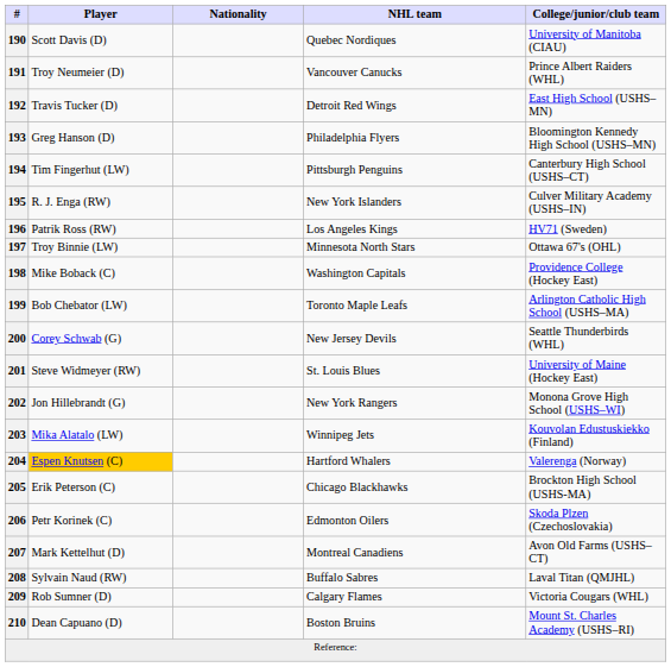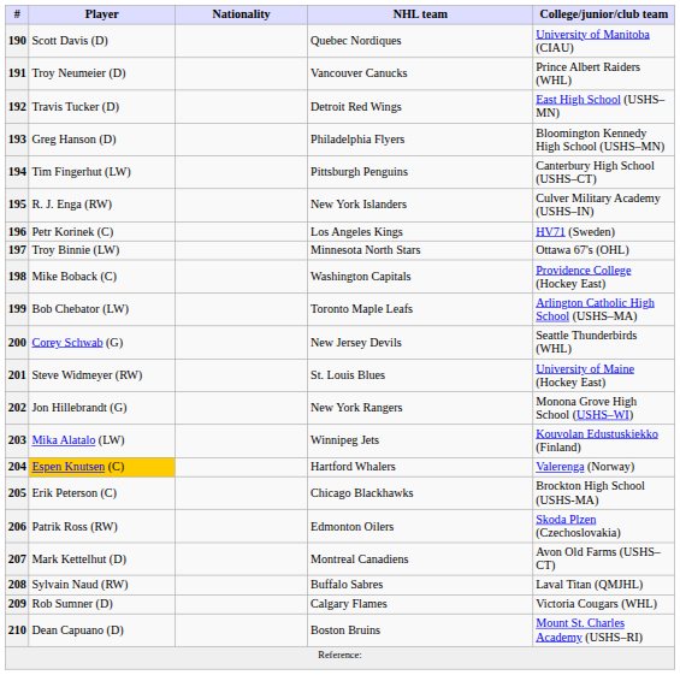 <table class="wikitable" style="width: 100%">
 <tr>
 <th style="background:#ddf; width:2.75%;">#</th>
 <th style="background:#ddf; width:22.0%;">Player</th>
 <th style="background:#ddf; width:20.0%;">Nationality</th>
 <th style="background:#ddf; width:34.0%;">NHL team</th>
 <th style="background:#ddf; width:100.0%;">College/junior/club team</th>
 </tr>
 <tr>
 <th>190</th>
 <td>Scott Davis (D)</td>
 <td></td>
 <td>Quebec Nordiques</td>
 <td><a href='#'>University of Manitoba</a> (CIAU)</td>
 </tr>
 <tr>
 <th>191</th>
 <td>Troy Neumeier (D)</td>
 <td></td>
 <td>Vancouver Canucks</td>
 <td>Prince Albert Raiders (WHL)</td>
 </tr>
 <tr>
 <th>192</th>
 <td>Travis Tucker (D)</td>
 <td></td>
 <td>Detroit Red Wings</td>
 <td><a href='#'>East High School</a> (USHS–MN)</td>
 </tr>
 <tr>
 <th>193</th>
 <td>Greg Hanson (D)</td>
 <td></td>
 <td>Philadelphia Flyers</td>
 <td>Bloomington Kennedy High School (USHS–MN)</td>
 </tr>
 <tr>
 <th>194</th>
 <td>Tim Fingerhut (LW)</td>
 <td></td>
 <td>Pittsburgh Penguins</td>
 <td>Canterbury High School (USHS–CT)</td>
 </tr>
 <tr>
 <th>195</th>
 <td>R. J. Enga (RW)</td>
 <td></td>
 <td>New York Islanders</td>
 <td>Culver Military Academy (USHS–IN)</td>
 </tr>
 <tr>
 <th>196</th>
-<td>Patrik Ross (RW)</td>
+<td>Petr Korinek (C)</td>
 <td></td>
 <td>Los Angeles Kings</td>
 <td><a href='#'>HV71</a> (Sweden)</td>
 </tr>
 <tr>
 <th>197</th>
 <td>Troy Binnie (LW)</td>
 <td></td>
 <td>Minnesota North Stars</td>
 <td>Ottawa 67's (OHL)</td>
 </tr>
 <tr>
 <th>198</th>
 <td>Mike Boback (C)</td>
 <td></td>
 <td>Washington Capitals</td>
 <td><a href='#'>Providence College</a> (Hockey East)</td>
 </tr>
 <tr>
 <th>199</th>
 <td>Bob Chebator (LW)</td>
 <td></td>
 <td>Toronto Maple Leafs</td>
 <td><a href='#'>Arlington Catholic High School</a> (USHS–MA)</td>
 </tr>
 <tr>
 <th>200</th>
 <td><a href='#'>Corey Schwab</a> (G)</td>
 <td></td>
 <td>New Jersey Devils</td>
 <td>Seattle Thunderbirds (WHL)</td>
 </tr>
 <tr>
 <th>201</th>
 <td>Steve Widmeyer (RW)</td>
 <td></td>
 <td>St. Louis Blues</td>
 <td><a href='#'>University of Maine</a> (Hockey East)</td>
 </tr>
 <tr>
 <th>202</th>
 <td>Jon Hillebrandt (G)</td>
 <td></td>
 <td>New York Rangers</td>
 <td>Monona Grove High School (<a href='#'>USHS–WI</a>)</td>
 </tr>
 <tr>
 <th>203</th>
 <td><a href='#'>Mika Alatalo</a> (LW)</td>
 <td></td>
 <td>Winnipeg Jets</td>
 <td><a href='#'>Kouvolan Edustuskiekko</a> (Finland)</td>
 </tr>
 <tr>
 <th>204</th>
 <td bgcolor="#FFCC00"><a href='#'>Espen Knutsen</a> (C)</td>
 <td></td>
 <td>Hartford Whalers</td>
 <td><a href='#'>Valerenga</a> (Norway)</td>
 </tr>
 <tr>
 <th>205</th>
 <td>Erik Peterson (C)</td>
 <td></td>
 <td>Chicago Blackhawks</td>
 <td>Brockton High School (USHS-MA)</td>
 </tr>
 <tr>
 <th>206</th>
-<td>Petr Korinek (C)</td>
+<td>Patrik Ross (RW)</td>
 <td></td>
 <td>Edmonton Oilers</td>
 <td><a href='#'>Skoda Plzen</a> (Czechoslovakia)</td>
 </tr>
 <tr>
 <th>207</th>
 <td>Mark Kettelhut (D)</td>
 <td></td>
 <td>Montreal Canadiens</td>
 <td>Avon Old Farms (USHS–CT)</td>
 </tr>
 <tr>
 <th>208</th>
 <td>Sylvain Naud (RW)</td>
 <td></td>
 <td>Buffalo Sabres</td>
 <td>Laval Titan (QMJHL)</td>
 </tr>
 <tr>
 <th>209</th>
 <td>Rob Sumner (D)</td>
 <td></td>
 <td>Calgary Flames</td>
 <td>Victoria Cougars (WHL)</td>
 </tr>
 <tr>
 <th>210</th>
 <td>Dean Capuano (D)</td>
 <td></td>
 <td>Boston Bruins</td>
 <td><a href='#'>Mount St. Charles Academy</a> (USHS–RI)</td>
 </tr>
 <tr>
 <td align=center colspan="6" bgcolor="#efefef"><sup>Reference:  </sup></td>
 </tr>
 </table>
